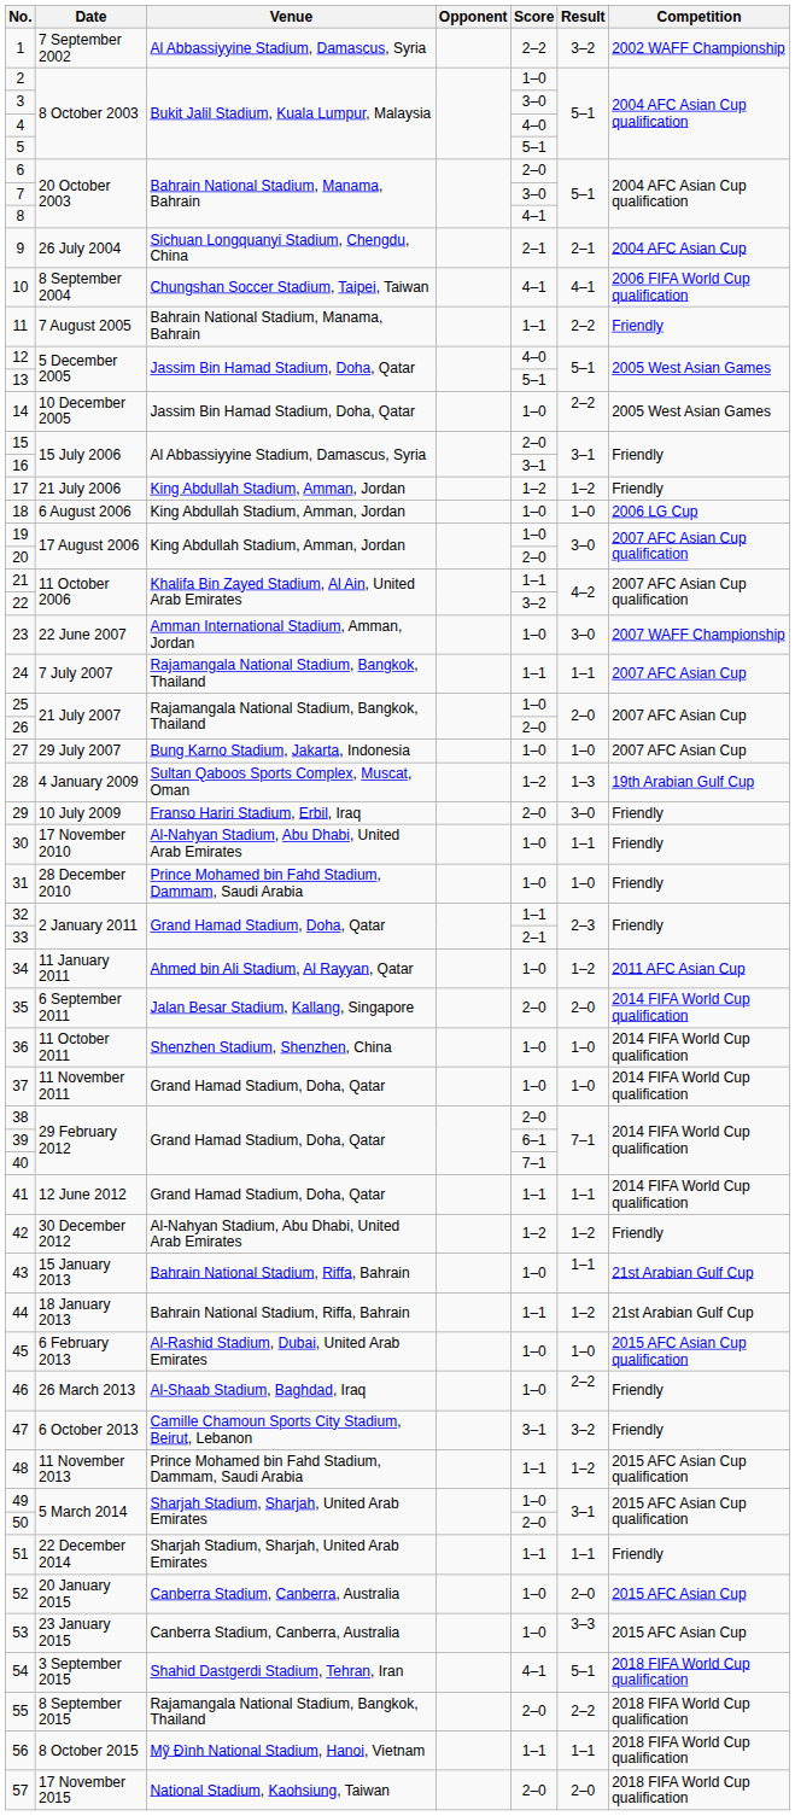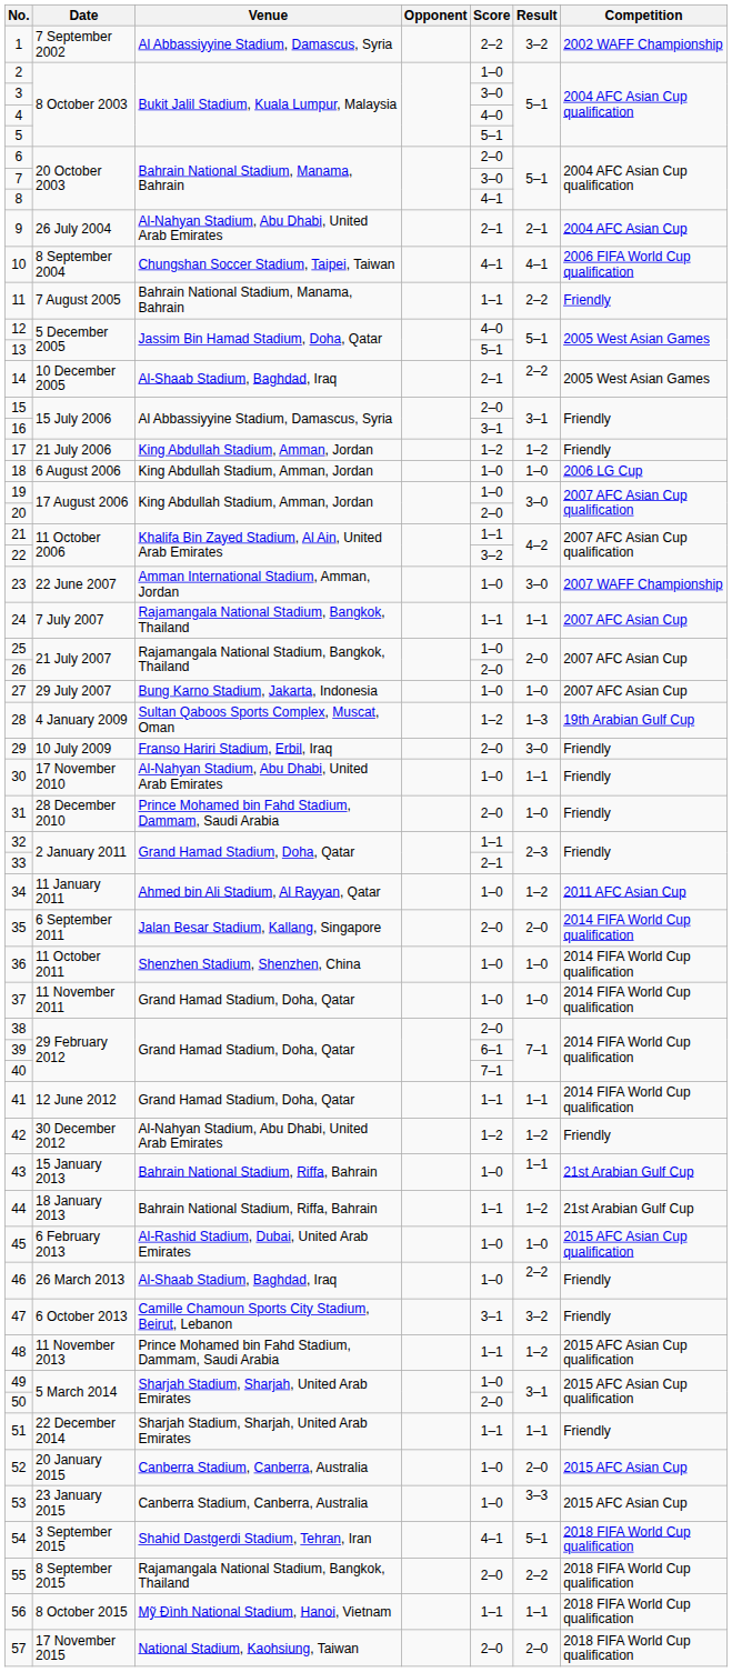 <table class="wikitable sortable">
 <tr>
 <th scope="col">No.</th>
 <th scope="col">Date</th>
 <th scope="col">Venue</th>
 <th scope="col">Opponent</th>
 <th scope="col">Score</th>
 <th scope="col">Result</th>
 <th scope="col">Competition</th>
 </tr>
 <tr>
 <td align="center">1</td>
 <td>7 September 2002</td>
 <td><a href='#'>Al Abbassiyyine Stadium</a>, <a href='#'>Damascus</a>, Syria</td>
 <td></td>
 <td align="center">2–2</td>
 <td align="center">3–2</td>
 <td><a href='#'>2002 WAFF Championship</a></td>
 </tr>
 <tr>
 <td align="center">2</td>
 <td rowspan="4">8 October 2003</td>
 <td rowspan="4"><a href='#'>Bukit Jalil Stadium</a>, <a href='#'>Kuala Lumpur</a>, Malaysia</td>
 <td rowspan="4"></td>
 <td align="center">1–0</td>
 <td rowspan="4" style="text-align:center">5–1</td>
 <td rowspan="4"><a href='#'>2004 AFC Asian Cup qualification</a></td>
 </tr>
 <tr>
 <td align="center">3</td>
 <td align="center">3–0</td>
 </tr>
 <tr>
 <td align="center">4</td>
 <td align="center">4–0</td>
 </tr>
 <tr>
 <td align="center">5</td>
 <td align="center">5–1</td>
 </tr>
 <tr>
 <td align="center">6</td>
 <td rowspan="3">20 October 2003</td>
 <td rowspan="3"><a href='#'>Bahrain National Stadium</a>, <a href='#'>Manama</a>, Bahrain</td>
 <td rowspan="3"></td>
 <td align="center">2–0</td>
 <td rowspan="3" style="text-align:center">5–1</td>
 <td rowspan="3">2004 AFC Asian Cup qualification</td>
 </tr>
 <tr>
 <td align="center">7</td>
 <td align="center">3–0</td>
 </tr>
 <tr>
 <td align="center">8</td>
 <td align="center">4–1</td>
 </tr>
 <tr>
 <td align="center">9</td>
 <td>26 July 2004</td>
-<td><a href='#'>Sichuan Longquanyi Stadium</a>, <a href='#'>Chengdu</a>, China</td>
+<td><a href='#'>Al-Nahyan Stadium</a>, <a href='#'>Abu Dhabi</a>, United Arab Emirates</td>
 <td></td>
 <td align="center">2–1</td>
 <td align="center">2–1</td>
 <td><a href='#'>2004 AFC Asian Cup</a></td>
 </tr>
 <tr>
 <td align="center">10</td>
 <td>8 September 2004</td>
 <td><a href='#'>Chungshan Soccer Stadium</a>, <a href='#'>Taipei</a>, Taiwan</td>
 <td></td>
 <td align="center">4–1</td>
 <td align="center">4–1</td>
 <td><a href='#'>2006 FIFA World Cup qualification</a></td>
 </tr>
 <tr>
 <td align="center">11</td>
 <td>7 August 2005</td>
 <td>Bahrain National Stadium, Manama, Bahrain</td>
 <td></td>
 <td align="center">1–1</td>
 <td align="center">2–2</td>
 <td><a href='#'>Friendly</a></td>
 </tr>
 <tr>
 <td align="center">12</td>
 <td rowspan="2">5 December 2005</td>
 <td rowspan="2"><a href='#'>Jassim Bin Hamad Stadium</a>, <a href='#'>Doha</a>, Qatar</td>
 <td rowspan="2"></td>
 <td align="center">4–0</td>
 <td rowspan="2" style="text-align:center">5–1</td>
 <td rowspan="2"><a href='#'>2005 West Asian Games</a></td>
 </tr>
 <tr>
 <td align="center">13</td>
 <td align="center">5–1</td>
 </tr>
 <tr>
 <td align="center">14</td>
 <td>10 December 2005</td>
-<td>Jassim Bin Hamad Stadium, Doha, Qatar</td>
+<td><a href='#'>Al-Shaab Stadium</a>, <a href='#'>Baghdad</a>, Iraq</td>
 <td></td>
-<td align="center">1–0</td>
+<td align="center">2–1</td>
 <td align="center">2–2<br><br></td>
 <td>2005 West Asian Games</td>
 </tr>
 <tr>
 <td align="center">15</td>
 <td rowspan="2">15 July 2006</td>
 <td rowspan="2">Al Abbassiyyine Stadium, Damascus, Syria</td>
 <td rowspan="2"></td>
 <td align="center">2–0</td>
 <td rowspan="2" style="text-align:center">3–1</td>
 <td rowspan="2">Friendly</td>
 </tr>
 <tr>
 <td align="center">16</td>
 <td align="center">3–1</td>
 </tr>
 <tr>
 <td align="center">17</td>
 <td>21 July 2006</td>
 <td><a href='#'>King Abdullah Stadium</a>, <a href='#'>Amman</a>, Jordan</td>
 <td></td>
 <td align="center">1–2</td>
 <td align="center">1–2</td>
 <td>Friendly</td>
 </tr>
 <tr>
 <td align="center">18</td>
 <td>6 August 2006</td>
 <td>King Abdullah Stadium, Amman, Jordan</td>
 <td></td>
 <td align="center">1–0</td>
 <td align="center">1–0</td>
 <td><a href='#'>2006 LG Cup</a></td>
 </tr>
 <tr>
 <td align="center">19</td>
 <td rowspan="2">17 August 2006</td>
 <td rowspan="2">King Abdullah Stadium, Amman, Jordan</td>
 <td rowspan="2"></td>
 <td align="center">1–0</td>
 <td rowspan="2" style="text-align:center">3–0</td>
 <td rowspan="2"><a href='#'>2007 AFC Asian Cup qualification</a></td>
 </tr>
 <tr>
 <td align="center">20</td>
 <td align="center">2–0</td>
 </tr>
 <tr>
 <td align="center">21</td>
 <td rowspan="2">11 October 2006</td>
 <td rowspan="2"><a href='#'>Khalifa Bin Zayed Stadium</a>, <a href='#'>Al Ain</a>, United Arab Emirates</td>
 <td rowspan="2"></td>
 <td align="center">1–1</td>
 <td rowspan="2" style="text-align:center">4–2</td>
 <td rowspan="2">2007 AFC Asian Cup qualification</td>
 </tr>
 <tr>
 <td align="center">22</td>
 <td align="center">3–2</td>
 </tr>
 <tr>
 <td align="center">23</td>
 <td>22 June 2007</td>
 <td><a href='#'>Amman International Stadium</a>, Amman, Jordan</td>
 <td></td>
 <td align="center">1–0</td>
 <td align="center">3–0</td>
 <td><a href='#'>2007 WAFF Championship</a></td>
 </tr>
 <tr>
 <td align="center">24</td>
 <td>7 July 2007</td>
 <td><a href='#'>Rajamangala National Stadium</a>, <a href='#'>Bangkok</a>, Thailand</td>
 <td></td>
 <td align="center">1–1</td>
 <td align="center">1–1</td>
 <td><a href='#'>2007 AFC Asian Cup</a></td>
 </tr>
 <tr>
 <td align="center">25</td>
 <td rowspan="2">21 July 2007</td>
 <td rowspan="2">Rajamangala National Stadium, Bangkok, Thailand</td>
 <td rowspan="2"></td>
 <td align="center">1–0</td>
 <td rowspan="2" style="text-align:center">2–0</td>
 <td rowspan="2">2007 AFC Asian Cup</td>
 </tr>
 <tr>
 <td align="center">26</td>
 <td align="center">2–0</td>
 </tr>
 <tr>
 <td align="center">27</td>
 <td>29 July 2007</td>
 <td><a href='#'>Bung Karno Stadium</a>, <a href='#'>Jakarta</a>, Indonesia</td>
 <td></td>
 <td align="center">1–0</td>
 <td align="center">1–0</td>
 <td>2007 AFC Asian Cup</td>
 </tr>
 <tr>
 <td align="center">28</td>
 <td>4 January 2009</td>
 <td><a href='#'>Sultan Qaboos Sports Complex</a>, <a href='#'>Muscat</a>, Oman</td>
 <td></td>
 <td align="center">1–2</td>
 <td align="center">1–3</td>
 <td><a href='#'>19th Arabian Gulf Cup</a></td>
 </tr>
 <tr>
 <td align="center">29</td>
 <td>10 July 2009</td>
 <td><a href='#'>Franso Hariri Stadium</a>, <a href='#'>Erbil</a>, Iraq</td>
 <td></td>
 <td align="center">2–0</td>
 <td align="center">3–0</td>
 <td>Friendly</td>
 </tr>
 <tr>
 <td align="center">30</td>
 <td>17 November 2010</td>
 <td><a href='#'>Al-Nahyan Stadium</a>, <a href='#'>Abu Dhabi</a>, United Arab Emirates</td>
 <td></td>
 <td align="center">1–0</td>
 <td align="center">1–1</td>
 <td>Friendly</td>
 </tr>
 <tr>
 <td align="center">31</td>
 <td>28 December 2010</td>
 <td><a href='#'>Prince Mohamed bin Fahd Stadium</a>, <a href='#'>Dammam</a>, Saudi Arabia</td>
 <td></td>
-<td align="center">1–0</td>
+<td align="center">2–0</td>
 <td align="center">1–0</td>
 <td>Friendly</td>
 </tr>
 <tr>
 <td align="center">32</td>
 <td rowspan="2">2 January 2011</td>
 <td rowspan="2"><a href='#'>Grand Hamad Stadium</a>, <a href='#'>Doha</a>, Qatar</td>
 <td rowspan="2"></td>
 <td align="center">1–1</td>
 <td rowspan="2" style="text-align:center">2–3</td>
 <td rowspan="2">Friendly</td>
 </tr>
 <tr>
 <td align="center">33</td>
 <td align="center">2–1</td>
 </tr>
 <tr>
 <td align="center">34</td>
 <td>11 January 2011</td>
 <td><a href='#'>Ahmed bin Ali Stadium</a>, <a href='#'>Al Rayyan</a>, Qatar</td>
 <td></td>
 <td align="center">1–0</td>
 <td align="center">1–2</td>
 <td><a href='#'>2011 AFC Asian Cup</a></td>
 </tr>
 <tr>
 <td align="center">35</td>
 <td>6 September 2011</td>
 <td><a href='#'>Jalan Besar Stadium</a>, <a href='#'>Kallang</a>, Singapore</td>
 <td></td>
 <td align="center">2–0</td>
 <td align="center">2–0</td>
 <td><a href='#'>2014 FIFA World Cup qualification</a></td>
 </tr>
 <tr>
 <td align="center">36</td>
 <td>11 October 2011</td>
 <td><a href='#'>Shenzhen Stadium</a>, <a href='#'>Shenzhen</a>, China</td>
 <td></td>
 <td align="center">1–0</td>
 <td align="center">1–0</td>
 <td>2014 FIFA World Cup qualification</td>
 </tr>
 <tr>
 <td align="center">37</td>
 <td>11 November 2011</td>
 <td>Grand Hamad Stadium, Doha, Qatar</td>
 <td></td>
 <td align="center">1–0</td>
 <td align="center">1–0</td>
 <td>2014 FIFA World Cup qualification</td>
 </tr>
 <tr>
 <td align="center">38</td>
 <td rowspan="3">29 February 2012</td>
 <td rowspan="3">Grand Hamad Stadium, Doha, Qatar</td>
 <td rowspan="3"></td>
 <td align="center">2–0</td>
 <td rowspan="3" style="text-align:center">7–1</td>
 <td rowspan="3">2014 FIFA World Cup qualification</td>
 </tr>
 <tr>
 <td align="center">39</td>
 <td align="center">6–1</td>
 </tr>
 <tr>
 <td align="center">40</td>
 <td align="center">7–1</td>
 </tr>
 <tr>
 <td align="center">41</td>
 <td>12 June 2012</td>
 <td>Grand Hamad Stadium, Doha, Qatar</td>
 <td></td>
 <td align="center">1–1</td>
 <td align="center">1–1</td>
 <td>2014 FIFA World Cup qualification</td>
 </tr>
 <tr>
 <td align="center">42</td>
 <td>30 December 2012</td>
 <td>Al-Nahyan Stadium, Abu Dhabi, United Arab Emirates</td>
 <td></td>
 <td align="center">1–2</td>
 <td align="center">1–2</td>
 <td>Friendly</td>
 </tr>
 <tr>
 <td align="center">43</td>
 <td>15 January 2013</td>
 <td><a href='#'>Bahrain National Stadium</a>, <a href='#'>Riffa</a>, Bahrain</td>
 <td></td>
 <td align="center">1–0</td>
 <td align="center">1–1<br><br></td>
 <td><a href='#'>21st Arabian Gulf Cup</a></td>
 </tr>
 <tr>
 <td align="center">44</td>
 <td>18 January 2013</td>
 <td>Bahrain National Stadium, Riffa, Bahrain</td>
 <td></td>
 <td align="center">1–1</td>
 <td align="center">1–2</td>
 <td>21st Arabian Gulf Cup</td>
 </tr>
 <tr>
 <td align="center">45</td>
 <td>6 February 2013</td>
 <td><a href='#'>Al-Rashid Stadium</a>, <a href='#'>Dubai</a>, United Arab Emirates</td>
 <td></td>
 <td align="center">1–0</td>
 <td align="center">1–0</td>
 <td><a href='#'>2015 AFC Asian Cup qualification</a></td>
 </tr>
 <tr>
 <td align="center">46</td>
 <td>26 March 2013</td>
 <td><a href='#'>Al-Shaab Stadium</a>, <a href='#'>Baghdad</a>, Iraq</td>
 <td></td>
 <td align="center">1–0</td>
 <td align="center">2–2<br><br></td>
 <td>Friendly</td>
 </tr>
 <tr>
 <td align="center">47</td>
 <td>6 October 2013</td>
 <td><a href='#'>Camille Chamoun Sports City Stadium</a>, <a href='#'>Beirut</a>, Lebanon</td>
 <td></td>
 <td align="center">3–1</td>
 <td align="center">3–2</td>
 <td>Friendly</td>
 </tr>
 <tr>
 <td align="center">48</td>
 <td>11 November 2013</td>
 <td>Prince Mohamed bin Fahd Stadium, Dammam, Saudi Arabia</td>
 <td></td>
 <td align="center">1–1</td>
 <td align="center">1–2</td>
 <td>2015 AFC Asian Cup qualification</td>
 </tr>
 <tr>
 <td align="center">49</td>
 <td rowspan="2">5 March 2014</td>
 <td rowspan="2"><a href='#'>Sharjah Stadium</a>, <a href='#'>Sharjah</a>, United Arab Emirates</td>
 <td rowspan="2"></td>
 <td align="center">1–0</td>
 <td rowspan="2" style="text-align:center">3–1</td>
 <td rowspan="2">2015 AFC Asian Cup qualification</td>
 </tr>
 <tr>
 <td align="center">50</td>
 <td align="center">2–0</td>
 </tr>
 <tr>
 <td align="center">51</td>
 <td>22 December 2014</td>
 <td>Sharjah Stadium, Sharjah, United Arab Emirates</td>
 <td></td>
 <td align="center">1–1</td>
 <td align="center">1–1</td>
 <td>Friendly</td>
 </tr>
 <tr>
 <td align="center">52</td>
 <td>20 January 2015</td>
 <td><a href='#'>Canberra Stadium</a>, <a href='#'>Canberra</a>, Australia</td>
 <td></td>
 <td align="center">1–0</td>
 <td align="center">2–0</td>
 <td><a href='#'>2015 AFC Asian Cup</a></td>
 </tr>
 <tr>
 <td align="center">53</td>
 <td>23 January 2015</td>
 <td>Canberra Stadium, Canberra, Australia</td>
 <td></td>
 <td align="center">1–0</td>
 <td align="center">3–3<br><br></td>
 <td>2015 AFC Asian Cup</td>
 </tr>
 <tr>
 <td align="center">54</td>
 <td>3 September 2015</td>
 <td><a href='#'>Shahid Dastgerdi Stadium</a>, <a href='#'>Tehran</a>, Iran</td>
 <td></td>
 <td align="center">4–1</td>
 <td align="center">5–1</td>
 <td><a href='#'>2018 FIFA World Cup qualification</a></td>
 </tr>
 <tr>
 <td align="center">55</td>
 <td>8 September 2015</td>
 <td>Rajamangala National Stadium, Bangkok, Thailand</td>
 <td></td>
 <td align="center">2–0</td>
 <td align="center">2–2</td>
 <td>2018 FIFA World Cup qualification</td>
 </tr>
 <tr>
 <td align="center">56</td>
 <td>8 October 2015</td>
 <td><a href='#'>Mỹ Đình National Stadium</a>, <a href='#'>Hanoi</a>, Vietnam</td>
 <td></td>
 <td align="center">1–1</td>
 <td align="center">1–1</td>
 <td>2018 FIFA World Cup qualification</td>
 </tr>
 <tr>
 <td align="center">57</td>
 <td>17 November 2015</td>
 <td><a href='#'>National Stadium</a>, <a href='#'>Kaohsiung</a>, Taiwan</td>
 <td></td>
 <td align="center">2–0</td>
 <td align="center">2–0</td>
 <td>2018 FIFA World Cup qualification</td>
 </tr>
 </table>
